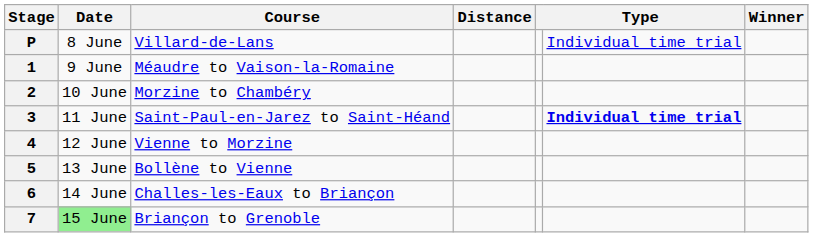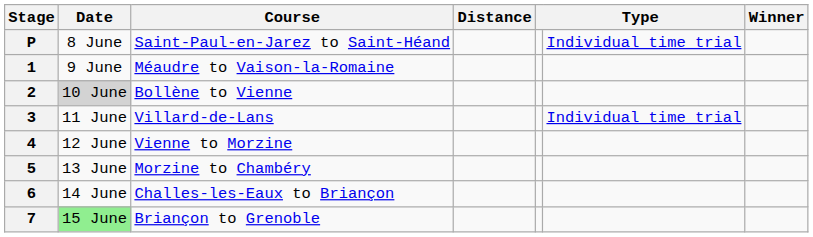 <table class="wikitable">
 <tr>
 <th>Stage</th>
 <th>Date</th>
 <th>Course</th>
 <th>Distance</th>
 <th scope="col" colspan="2">Type</th>
 <th>Winner</th>
 </tr>
 <tr>
 <th scope="row" style="text-align:center;">P</th>
 <td style="text-align:center;">8 June</td>
-<td><a href='#'>Villard-de-Lans</a></td>
+<td><a href='#'>Saint-Paul-en-Jarez</a> to <a href='#'>Saint-Héand</a></td>
 <td style="text-align:center;"></td>
 <td></td>
 <td><a href='#'>Individual time trial</a></td>
 <td></td>
 </tr>
 <tr>
 <th scope="row" style="text-align:center;">1</th>
 <td style="text-align:center;">9 June</td>
 <td><a href='#'>Méaudre</a> to <a href='#'>Vaison-la-Romaine</a></td>
 <td style="text-align:center;"></td>
 <td></td>
 <td></td>
 <td></td>
 </tr>
 <tr>
 <th scope="row" style="text-align:center;">2</th>
-<td style="text-align:center;">10 June</td>
-<td><a href='#'>Morzine</a> to <a href='#'>Chambéry</a></td>
+<td style="background: lightgrey; text-align:center;">10 June</td>
+<td><a href='#'>Bollène</a> to <a href='#'>Vienne</a></td>
 <td style="text-align:center;"></td>
 <td></td>
 <td></td>
 <td></td>
 </tr>
 <tr>
 <th scope="row" style="text-align:center;">3</th>
 <td style="text-align:center;">11 June</td>
-<td><a href='#'>Saint-Paul-en-Jarez</a> to <a href='#'>Saint-Héand</a></td>
+<td><a href='#'>Villard-de-Lans</a></td>
 <td style="text-align:center;"></td>
 <td></td>
-<td><strong><a href='#'>Individual time trial</a></strong></td>
+<td><a href='#'>Individual time trial</a></td>
 <td><s></s></td>
 </tr>
 <tr>
 <th scope="row" style="text-align:center;">4</th>
 <td style="text-align:center;">12 June</td>
 <td><a href='#'>Vienne</a> to <a href='#'>Morzine</a></td>
 <td style="text-align:center;"></td>
 <td></td>
 <td></td>
 <td></td>
 </tr>
 <tr>
 <th scope="row" style="text-align:center;">5</th>
 <td style="text-align:center;">13 June</td>
-<td><a href='#'>Bollène</a> to <a href='#'>Vienne</a></td>
+<td><a href='#'>Morzine</a> to <a href='#'>Chambéry</a></td>
 <td style="text-align:center;"></td>
 <td></td>
 <td></td>
 <td></td>
 </tr>
 <tr>
 <th scope="row" style="text-align:center;">6</th>
 <td style="text-align:center;">14 June</td>
 <td><a href='#'>Challes-les-Eaux</a> to <a href='#'>Briançon</a></td>
 <td style="text-align:center;"></td>
 <td></td>
 <td></td>
 <td></td>
 </tr>
 <tr>
 <th scope="row" style="text-align:center;">7</th>
 <td style="background: lightgreen; text-align:center;">15 June</td>
 <td><a href='#'>Briançon</a> to <a href='#'>Grenoble</a></td>
 <td style="text-align:center;"></td>
 <td></td>
 <td></td>
 <td></td>
 </tr>
 </table>
